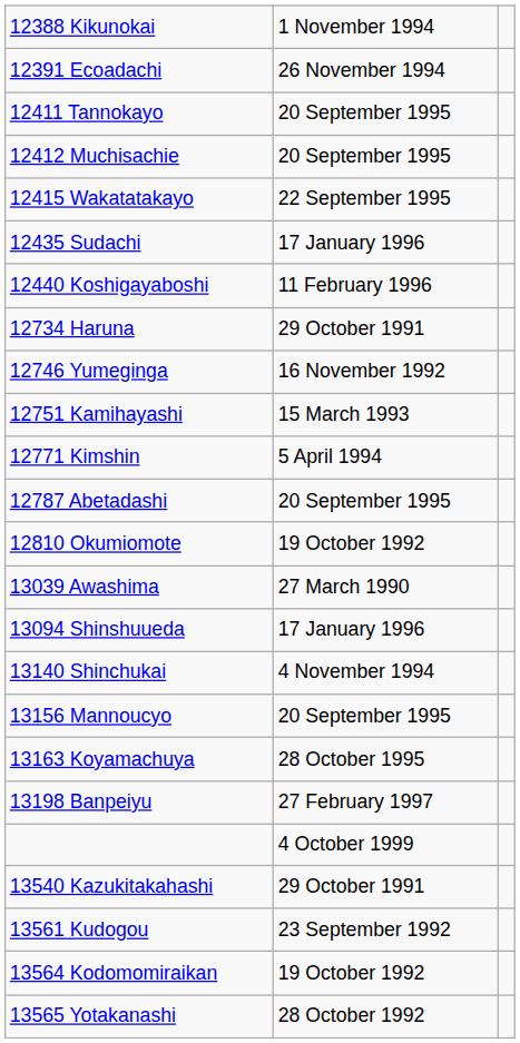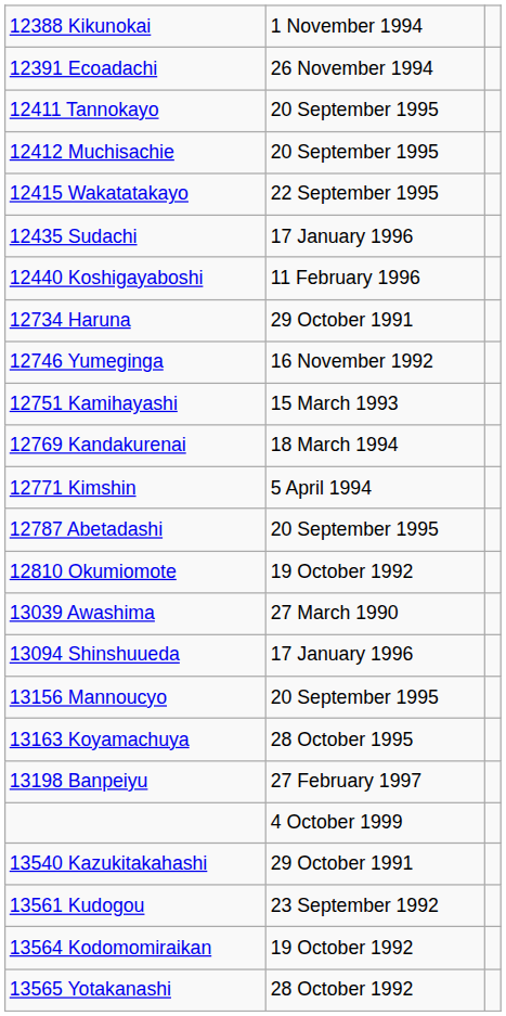 <table class="wikitable" style="font-size: 89%; float: left; width: 26em; margin-right: 1em; line-height: 1.65em">
 <tr>
 <td><a href='#'>12388 Kikunokai</a></td>
 <td>1 November 1994</td>
 <td><small></small> </td>
 </tr>
 <tr>
 <td><a href='#'>12391 Ecoadachi</a></td>
 <td>26 November 1994</td>
 <td><small></small> </td>
 </tr>
 <tr>
 <td><a href='#'>12411 Tannokayo</a></td>
 <td>20 September 1995</td>
 <td><small></small> </td>
 </tr>
 <tr>
 <td><a href='#'>12412 Muchisachie</a></td>
 <td>20 September 1995</td>
 <td><small></small> </td>
 </tr>
 <tr>
 <td><a href='#'>12415 Wakatatakayo</a></td>
 <td>22 September 1995</td>
 <td><small></small> </td>
 </tr>
 <tr>
 <td><a href='#'>12435 Sudachi</a></td>
 <td>17 January 1996</td>
 <td><small></small> </td>
 </tr>
 <tr>
 <td><a href='#'>12440 Koshigayaboshi</a></td>
 <td>11 February 1996</td>
 <td><small></small> </td>
 </tr>
 <tr>
 <td><a href='#'>12734 Haruna</a></td>
 <td>29 October 1991</td>
 <td><small></small> </td>
 </tr>
 <tr>
 <td><a href='#'>12746 Yumeginga</a></td>
 <td>16 November 1992</td>
 <td><small></small> </td>
 </tr>
 <tr>
 <td><a href='#'>12751 Kamihayashi</a></td>
 <td>15 March 1993</td>
 <td><small></small> </td>
 </tr>
 <tr>
+<td><a href='#'>12769 Kandakurenai</a></td>
+<td>18 March 1994</td>
+<td><small></small> </td>
+</tr>
+<tr>
 <td><a href='#'>12771 Kimshin</a></td>
 <td>5 April 1994</td>
 <td><small></small> </td>
 </tr>
 <tr>
 <td><a href='#'>12787 Abetadashi</a></td>
 <td>20 September 1995</td>
 <td><small></small> </td>
 </tr>
 <tr>
 <td><a href='#'>12810 Okumiomote</a></td>
 <td>19 October 1992</td>
 <td><small></small> </td>
 </tr>
 <tr>
 <td><a href='#'>13039 Awashima</a></td>
 <td>27 March 1990</td>
 <td><small></small> </td>
 </tr>
 <tr>
 <td><a href='#'>13094 Shinshuueda</a></td>
 <td>17 January 1996</td>
-<td><small></small> </td>
-</tr>
-<tr>
-<td><a href='#'>13140 Shinchukai</a></td>
-<td>4 November 1994</td>
 <td><small></small> </td>
 </tr>
 <tr>
 <td><a href='#'>13156 Mannoucyo</a></td>
 <td>20 September 1995</td>
 <td><small></small> </td>
 </tr>
 <tr>
 <td><a href='#'>13163 Koyamachuya</a></td>
 <td>28 October 1995</td>
 <td><small></small> </td>
 </tr>
 <tr>
 <td><a href='#'>13198 Banpeiyu</a></td>
 <td>27 February 1997</td>
 <td><small></small> </td>
 </tr>
 <tr>
 <td></td>
 <td>4 October 1999</td>
 <td><small></small></td>
 </tr>
 <tr>
 <td><a href='#'>13540 Kazukitakahashi</a></td>
 <td>29 October 1991</td>
 <td><small></small> </td>
 </tr>
 <tr>
 <td><a href='#'>13561 Kudogou</a></td>
 <td>23 September 1992</td>
 <td><small></small> </td>
 </tr>
 <tr>
 <td><a href='#'>13564 Kodomomiraikan</a></td>
 <td>19 October 1992</td>
 <td><small></small> </td>
 </tr>
 <tr>
 <td><a href='#'>13565 Yotakanashi</a></td>
 <td>28 October 1992</td>
 <td><small></small> </td>
 </tr>
 </table>
